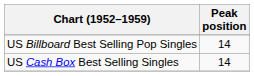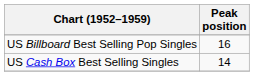 <table class="wikitable sortable">
 <tr>
 <th align="left">Chart (1952–1959)</th>
 <th style="text-align:center;">Peak<br>position</th>
 </tr>
 <tr>
 </tr>
 <tr>
 </tr>
 <tr>
 <td align="left">US <em>Billboard</em> Best Selling Pop Singles</td>
-<td style="text-align:center;">14</td>
+<td style="text-align:center;">16</td>
 </tr>
 <tr>
 <td>US <a href='#'><em>Cash Box</em></a> Best Selling Singles</td>
 <td align="center">14</td>
 </tr>
 <tr>
 </tr>
 </table>
